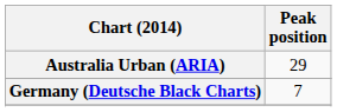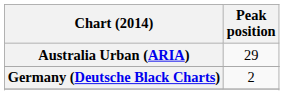 <table class="wikitable plainrowheaders sortable" style="text-align:center">
 <tr>
 <th scope="col">Chart (2014)</th>
 <th scope="col">Peak<br>position</th>
 </tr>
 <tr>
 <th scope="row">Australia Urban (<a href='#'>ARIA</a>)</th>
 <td style="text-align:center;">29</td>
 </tr>
 <tr>
 </tr>
 <tr>
 <th scope="row">Germany (<a href='#'>Deutsche Black Charts</a>)</th>
-<td align="center">7</td>
+<td align="center">2</td>
 </tr>
 <tr>
 </tr>
 <tr>
 </tr>
 <tr>
 </tr>
 <tr>
 </tr>
 <tr>
 </tr>
 </table>
